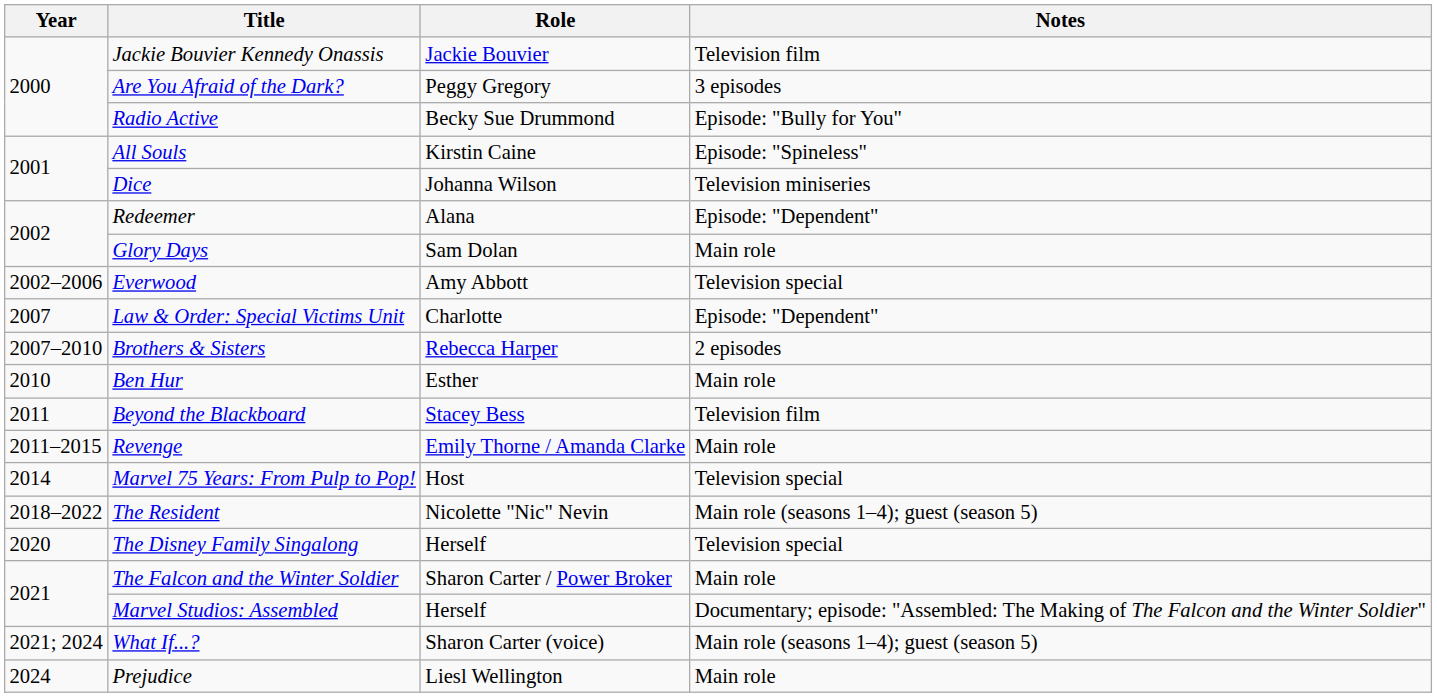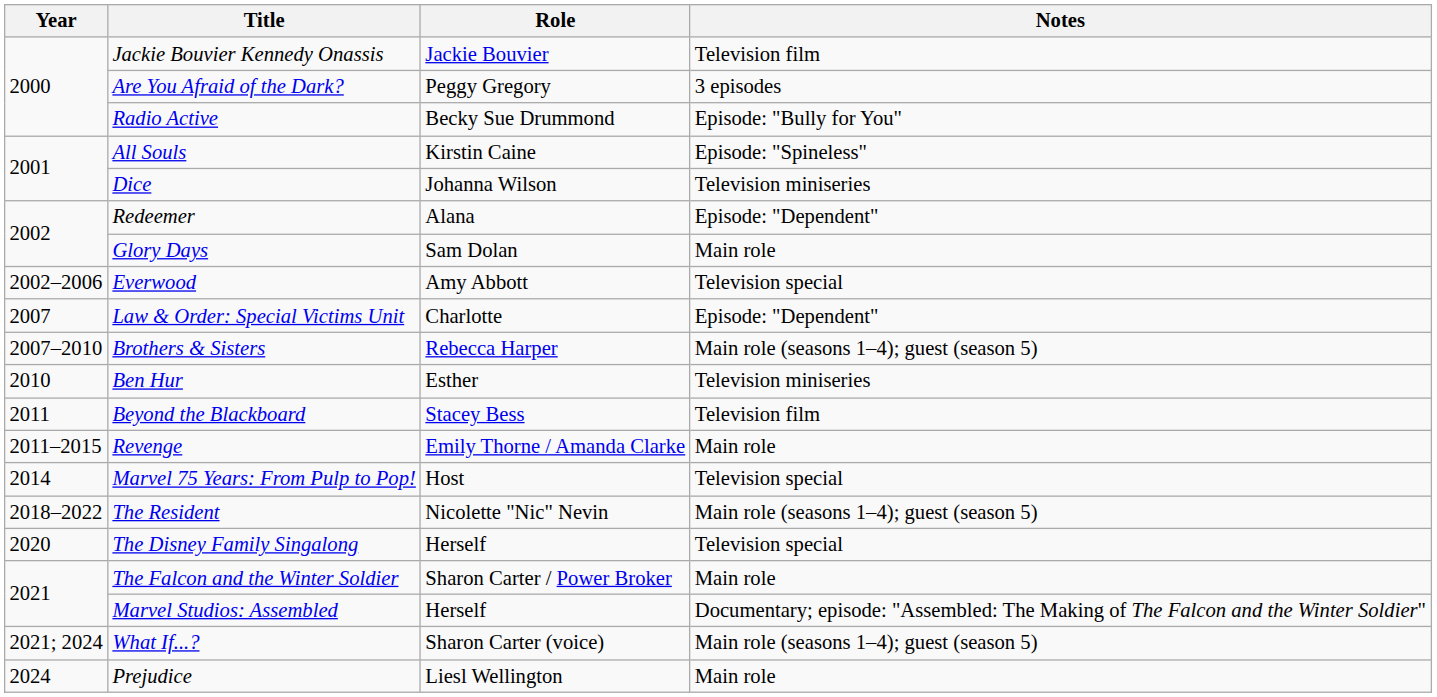 <table class="wikitable sortable">
 <tr>
 <th>Year</th>
 <th>Title</th>
 <th>Role</th>
 <th class="unsortable">Notes</th>
 </tr>
 <tr>
 <td rowspan="3">2000</td>
 <td><em>Jackie Bouvier Kennedy Onassis</em></td>
 <td><a href='#'>Jackie Bouvier</a></td>
 <td>Television film</td>
 </tr>
 <tr>
 <td><em><a href='#'>Are You Afraid of the Dark?</a></em></td>
 <td>Peggy Gregory</td>
 <td>3 episodes</td>
 </tr>
 <tr>
 <td><em><a href='#'>Radio Active</a></em></td>
 <td>Becky Sue Drummond</td>
 <td>Episode: "Bully for You"</td>
 </tr>
 <tr>
 <td rowspan="2">2001</td>
 <td><em><a href='#'>All Souls</a></em></td>
 <td>Kirstin Caine</td>
 <td>Episode: "Spineless"</td>
 </tr>
 <tr>
 <td><em><a href='#'>Dice</a></em></td>
 <td>Johanna Wilson</td>
 <td>Television miniseries</td>
 </tr>
 <tr>
 <td rowspan="2">2002</td>
 <td><em>Redeemer</em></td>
 <td>Alana</td>
 <td>Episode: "Dependent"</td>
 </tr>
 <tr>
 <td><em><a href='#'>Glory Days</a></em></td>
 <td>Sam Dolan</td>
 <td>Main role</td>
 </tr>
 <tr>
 <td>2002–2006</td>
 <td><em><a href='#'>Everwood</a></em></td>
 <td>Amy Abbott</td>
 <td>Television special</td>
 </tr>
 <tr>
 <td>2007</td>
 <td><em><a href='#'>Law & Order: Special Victims Unit</a></em></td>
 <td>Charlotte</td>
 <td>Episode: "Dependent"</td>
 </tr>
 <tr>
 <td>2007–2010</td>
 <td><em><a href='#'>Brothers & Sisters</a></em></td>
 <td><a href='#'>Rebecca Harper</a></td>
-<td>2 episodes</td>
+<td>Main role (seasons 1–4); guest (season 5)</td>
 </tr>
 <tr>
 <td>2010</td>
 <td><em><a href='#'>Ben Hur</a></em></td>
 <td>Esther</td>
-<td>Main role</td>
+<td>Television miniseries</td>
 </tr>
 <tr>
 <td>2011</td>
 <td><em><a href='#'>Beyond the Blackboard</a></em></td>
 <td><a href='#'>Stacey Bess</a></td>
 <td>Television film</td>
 </tr>
 <tr>
 <td>2011–2015</td>
 <td><em><a href='#'>Revenge</a></em></td>
 <td><a href='#'>Emily Thorne / Amanda Clarke</a></td>
 <td>Main role</td>
 </tr>
 <tr>
 <td>2014</td>
 <td><em><a href='#'>Marvel 75 Years: From Pulp to Pop!</a></em></td>
 <td>Host</td>
 <td>Television special</td>
 </tr>
 <tr>
 <td>2018–2022</td>
 <td data-sort-value="Resident, The"><em><a href='#'>The Resident</a></em></td>
 <td>Nicolette "Nic" Nevin</td>
 <td>Main role (seasons 1–4); guest (season 5)</td>
 </tr>
 <tr>
 <td>2020</td>
 <td data-sort-value="Disney Family Singalong, The"><em><a href='#'>The Disney Family Singalong</a></em></td>
 <td>Herself</td>
 <td>Television special</td>
 </tr>
 <tr>
 <td rowspan="2">2021</td>
 <td data-sort-value="Falcon and the Winter Soldier, The"><em><a href='#'>The Falcon and the Winter Soldier</a></em></td>
 <td>Sharon Carter / <a href='#'>Power Broker</a></td>
 <td>Main role</td>
 </tr>
 <tr>
 <td><em><a href='#'>Marvel Studios: Assembled</a></em></td>
 <td>Herself</td>
 <td>Documentary; episode: "Assembled: The Making of <em>The Falcon and the Winter Soldier</em>"</td>
 </tr>
 <tr>
 <td>2021; 2024</td>
 <td><em><a href='#'>What If...?</a></em></td>
 <td>Sharon Carter (voice)</td>
 <td>Main role (seasons 1–4); guest (season 5)</td>
 </tr>
 <tr>
 <td>2024</td>
 <td><em>Prejudice</em></td>
 <td>Liesl Wellington</td>
 <td>Main role</td>
 </tr>
 </table>
